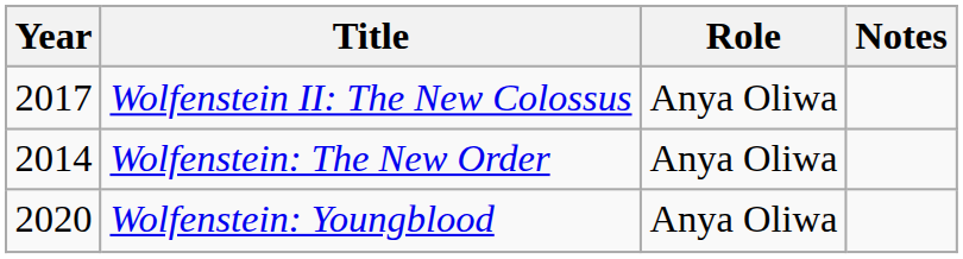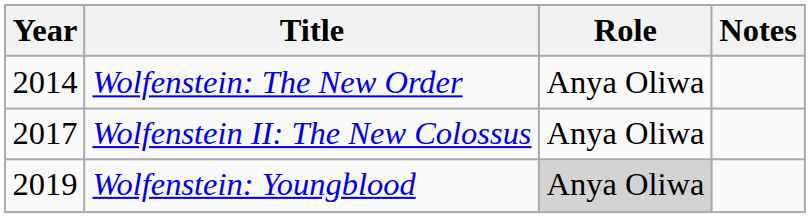 <table class="wikitable">
 <tr>
 <th>Year</th>
 <th>Title</th>
 <th>Role</th>
 <th class="unsortable">Notes</th>
 </tr>
 <tr>
+<td>2014</td>
+<td><em><a href='#'>Wolfenstein: The New Order</a></em></td>
+<td>Anya Oliwa</td>
+<td></td>
+</tr>
+<tr>
 <td>2017</td>
 <td><em><a href='#'>Wolfenstein II: The New Colossus</a></em></td>
 <td>Anya Oliwa</td>
 <td></td>
 </tr>
 <tr>
-<td>2014</td>
-<td><em><a href='#'>Wolfenstein: The New Order</a></em></td>
-<td>Anya Oliwa</td>
-<td></td>
-</tr>
-<tr>
-<td>2020</td>
+<td>2019</td>
 <td><em><a href='#'>Wolfenstein: Youngblood</a></em></td>
-<td>Anya Oliwa</td>
+<td style="background: lightgrey;">Anya Oliwa</td>
 <td></td>
 </tr>
 </table>
